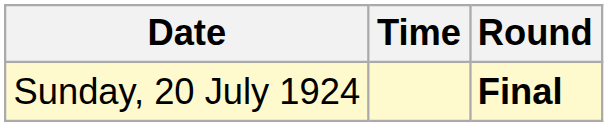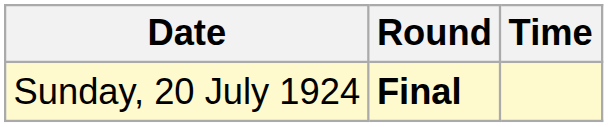 <table class="wikitable">
 <tr>
 <th>Date</th>
+<th>Round</th>
 <th>Time</th>
-<th>Round</th>
 </tr>
 <tr style=background:lemonchiffon>
 <td>Sunday, 20 July 1924</td>
+<td><strong>Final</strong></td>
 <td></td>
-<td><strong>Final</strong></td>
 </tr>
 </table>
